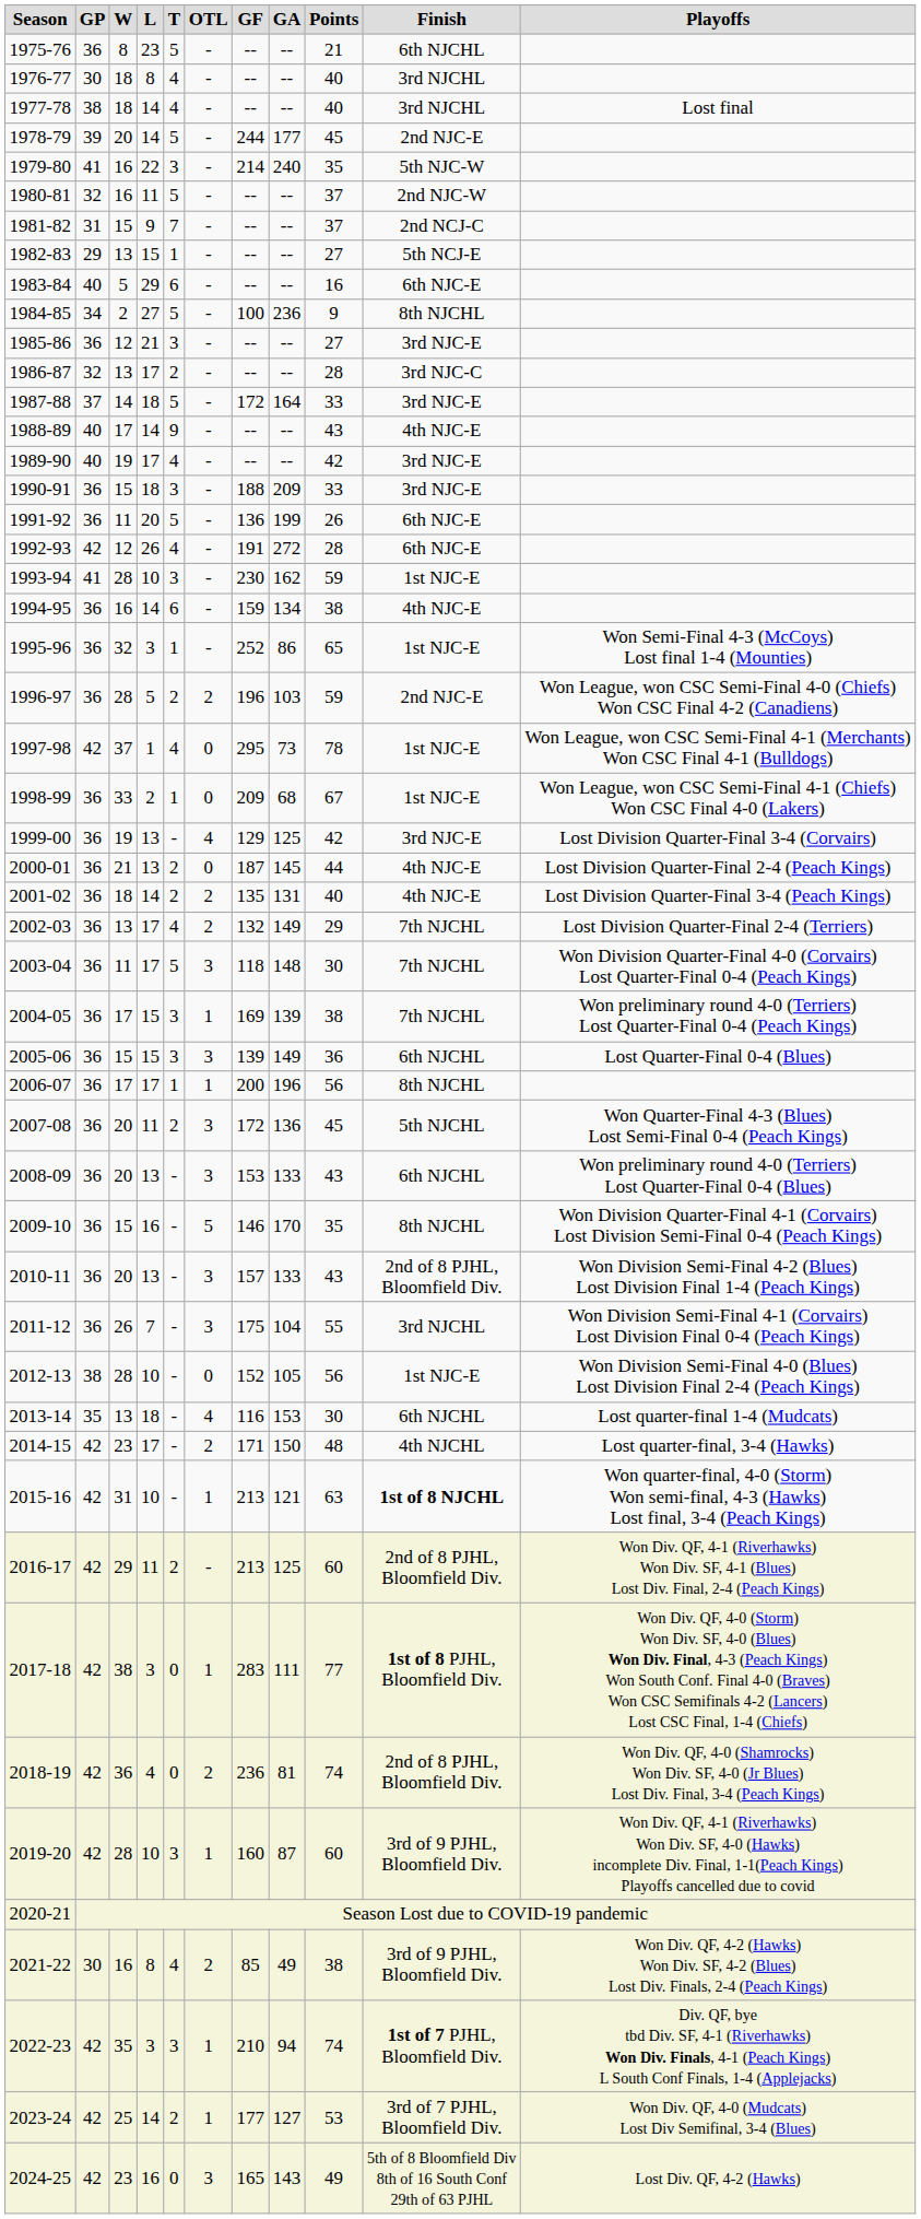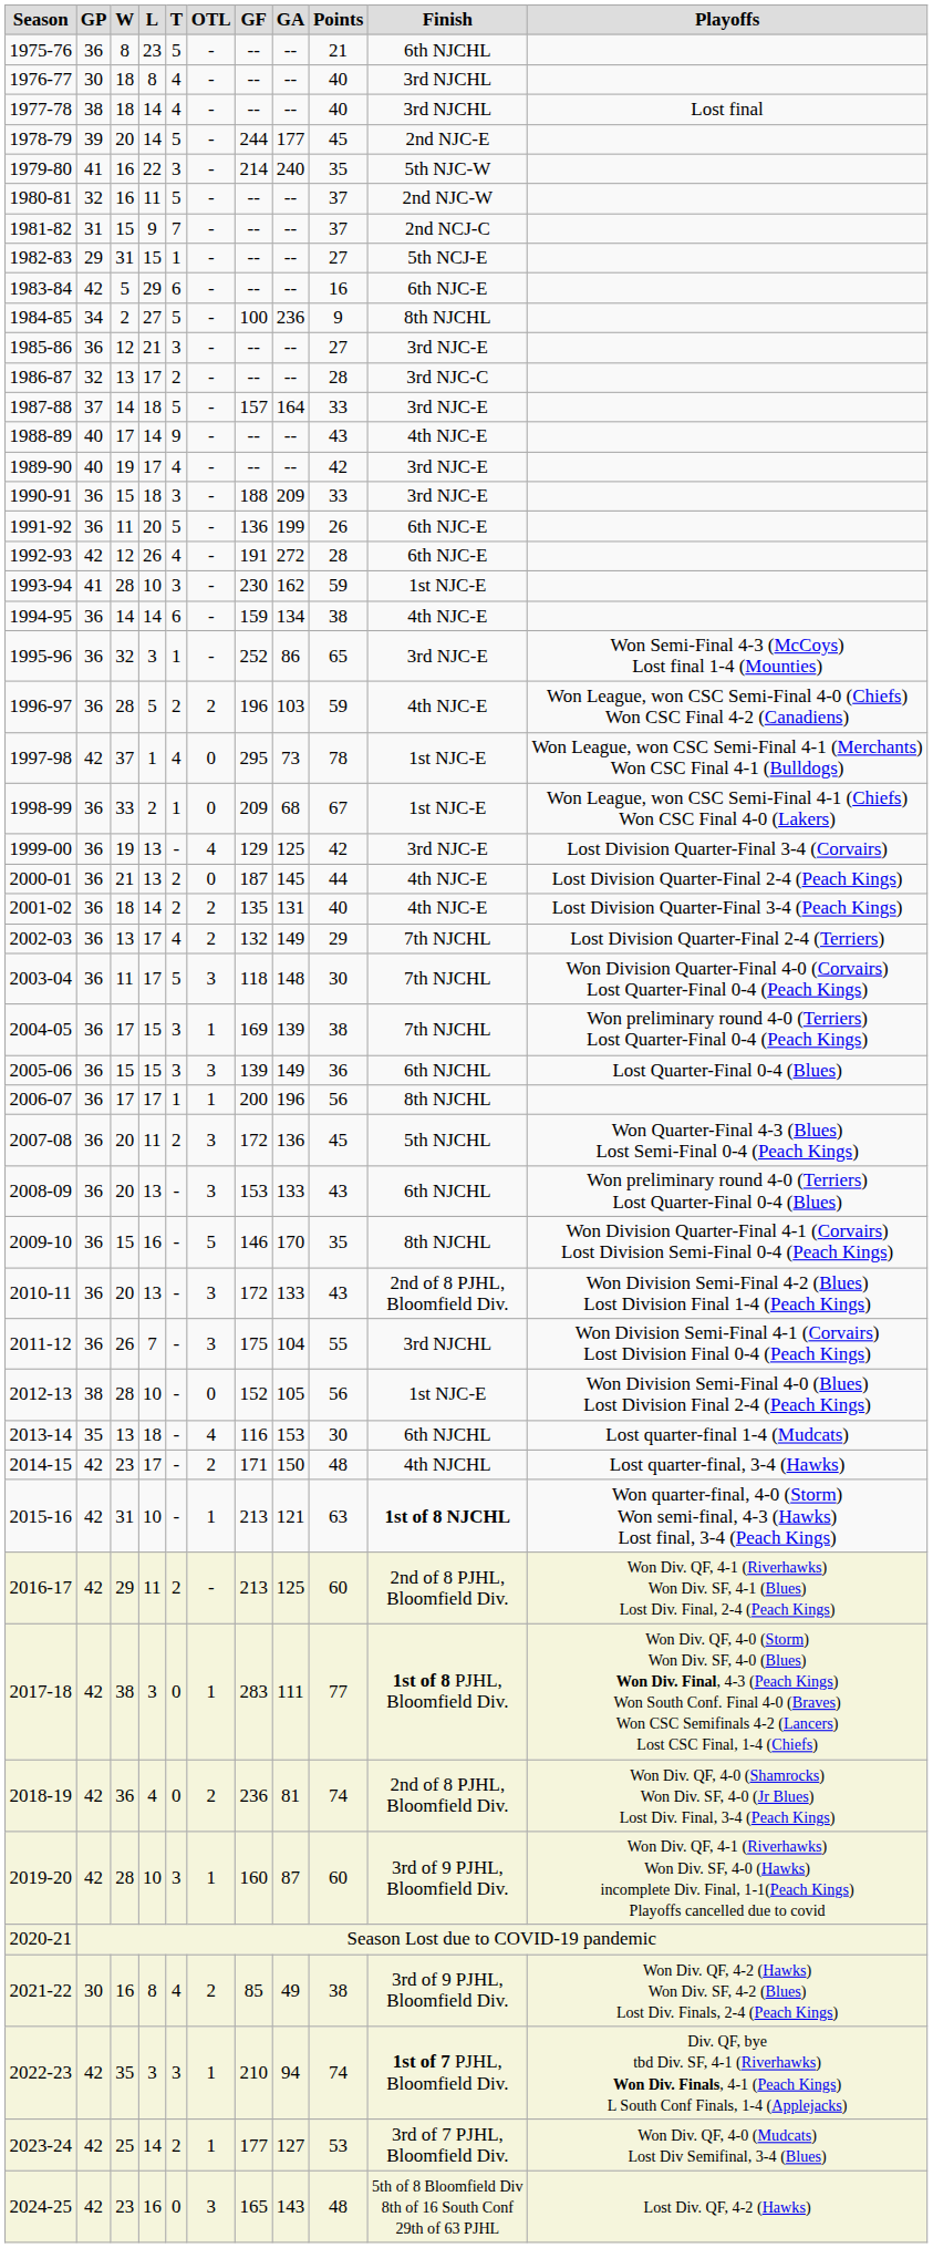 <table class="wikitable">
 <tr align="center"  bgcolor="#dddddd">
 <td><strong>Season</strong></td>
 <td><strong>GP </strong></td>
 <td><strong> W </strong></td>
 <td><strong> L </strong></td>
 <td><strong> T </strong></td>
 <td><strong>OTL</strong></td>
 <td><strong>GF </strong></td>
 <td><strong>GA </strong></td>
 <td><strong>Points</strong></td>
 <td><strong>Finish</strong></td>
 <td><strong>Playoffs</strong></td>
 </tr>
 <tr align="center">
 <td>1975-76</td>
 <td>36</td>
 <td>8</td>
 <td>23</td>
 <td>5</td>
 <td>-</td>
 <td>--</td>
 <td>--</td>
 <td>21</td>
 <td>6th NJCHL</td>
 <td></td>
 </tr>
 <tr align="center">
 <td>1976-77</td>
 <td>30</td>
 <td>18</td>
 <td>8</td>
 <td>4</td>
 <td>-</td>
 <td>--</td>
 <td>--</td>
 <td>40</td>
 <td>3rd NJCHL</td>
 <td></td>
 </tr>
 <tr align="center">
 <td>1977-78</td>
 <td>38</td>
 <td>18</td>
 <td>14</td>
 <td>4</td>
 <td>-</td>
 <td>--</td>
 <td>--</td>
 <td>40</td>
 <td>3rd NJCHL</td>
 <td>Lost final</td>
 </tr>
 <tr align="center">
 <td>1978-79</td>
 <td>39</td>
 <td>20</td>
 <td>14</td>
 <td>5</td>
 <td>-</td>
 <td>244</td>
 <td>177</td>
 <td>45</td>
 <td>2nd NJC-E</td>
 <td></td>
 </tr>
 <tr align="center">
 <td>1979-80</td>
 <td>41</td>
 <td>16</td>
 <td>22</td>
 <td>3</td>
 <td>-</td>
 <td>214</td>
 <td>240</td>
 <td>35</td>
 <td>5th NJC-W</td>
 <td></td>
 </tr>
 <tr align="center">
 <td>1980-81</td>
 <td>32</td>
 <td>16</td>
 <td>11</td>
 <td>5</td>
 <td>-</td>
 <td>--</td>
 <td>--</td>
 <td>37</td>
 <td>2nd NJC-W</td>
 <td></td>
 </tr>
 <tr align="center">
 <td>1981-82</td>
 <td>31</td>
 <td>15</td>
 <td>9</td>
 <td>7</td>
 <td>-</td>
 <td>--</td>
 <td>--</td>
 <td>37</td>
 <td>2nd NCJ-C</td>
 <td></td>
 </tr>
 <tr align="center">
 <td>1982-83</td>
 <td>29</td>
-<td>13</td>
+<td>31</td>
 <td>15</td>
 <td>1</td>
 <td>-</td>
 <td>--</td>
 <td>--</td>
 <td>27</td>
 <td>5th NCJ-E</td>
 <td></td>
 </tr>
 <tr align="center">
 <td>1983-84</td>
-<td>40</td>
+<td>42</td>
 <td>5</td>
 <td>29</td>
 <td>6</td>
 <td>-</td>
 <td>--</td>
 <td>--</td>
 <td>16</td>
 <td>6th NJC-E</td>
 <td></td>
 </tr>
 <tr align="center">
 <td>1984-85</td>
 <td>34</td>
 <td>2</td>
 <td>27</td>
 <td>5</td>
 <td>-</td>
 <td>100</td>
 <td>236</td>
 <td>9</td>
 <td>8th NJCHL</td>
 <td></td>
 </tr>
 <tr align="center">
 <td>1985-86</td>
 <td>36</td>
 <td>12</td>
 <td>21</td>
 <td>3</td>
 <td>-</td>
 <td>--</td>
 <td>--</td>
 <td>27</td>
 <td>3rd NJC-E</td>
 <td></td>
 </tr>
 <tr align="center">
 <td>1986-87</td>
 <td>32</td>
 <td>13</td>
 <td>17</td>
 <td>2</td>
 <td>-</td>
 <td>--</td>
 <td>--</td>
 <td>28</td>
 <td>3rd NJC-C</td>
 <td></td>
 </tr>
 <tr align="center">
 <td>1987-88</td>
 <td>37</td>
 <td>14</td>
 <td>18</td>
 <td>5</td>
 <td>-</td>
-<td>172</td>
+<td>157</td>
 <td>164</td>
 <td>33</td>
 <td>3rd NJC-E</td>
 <td></td>
 </tr>
 <tr align="center">
 <td>1988-89</td>
 <td>40</td>
 <td>17</td>
 <td>14</td>
 <td>9</td>
 <td>-</td>
 <td>--</td>
 <td>--</td>
 <td>43</td>
 <td>4th NJC-E</td>
 <td></td>
 </tr>
 <tr align="center">
 <td>1989-90</td>
 <td>40</td>
 <td>19</td>
 <td>17</td>
 <td>4</td>
 <td>-</td>
 <td>--</td>
 <td>--</td>
 <td>42</td>
 <td>3rd NJC-E</td>
 <td></td>
 </tr>
 <tr align="center">
 <td>1990-91</td>
 <td>36</td>
 <td>15</td>
 <td>18</td>
 <td>3</td>
 <td>-</td>
 <td>188</td>
 <td>209</td>
 <td>33</td>
 <td>3rd NJC-E</td>
 <td></td>
 </tr>
 <tr align="center">
 <td>1991-92</td>
 <td>36</td>
 <td>11</td>
 <td>20</td>
 <td>5</td>
 <td>-</td>
 <td>136</td>
 <td>199</td>
 <td>26</td>
 <td>6th NJC-E</td>
 <td></td>
 </tr>
 <tr align="center">
 <td>1992-93</td>
 <td>42</td>
 <td>12</td>
 <td>26</td>
 <td>4</td>
 <td>-</td>
 <td>191</td>
 <td>272</td>
 <td>28</td>
 <td>6th NJC-E</td>
 <td></td>
 </tr>
 <tr align="center">
 <td>1993-94</td>
 <td>41</td>
 <td>28</td>
 <td>10</td>
 <td>3</td>
 <td>-</td>
 <td>230</td>
 <td>162</td>
 <td>59</td>
 <td>1st NJC-E</td>
 <td></td>
 </tr>
 <tr align="center">
 <td>1994-95</td>
 <td>36</td>
-<td>16</td>
+<td>14</td>
 <td>14</td>
 <td>6</td>
 <td>-</td>
 <td>159</td>
 <td>134</td>
 <td>38</td>
 <td>4th NJC-E</td>
 <td></td>
 </tr>
 <tr align="center">
 <td>1995-96</td>
 <td>36</td>
 <td>32</td>
 <td>3</td>
 <td>1</td>
 <td>-</td>
 <td>252</td>
 <td>86</td>
 <td>65</td>
-<td>1st NJC-E</td>
+<td>3rd NJC-E</td>
 <td>Won Semi-Final 4-3 (<a href='#'>McCoys</a>)<br>Lost final 1-4 (<a href='#'>Mounties</a>)</td>
 </tr>
 <tr align="center">
 <td>1996-97</td>
 <td>36</td>
 <td>28</td>
 <td>5</td>
 <td>2</td>
 <td>2</td>
 <td>196</td>
 <td>103</td>
 <td>59</td>
-<td>2nd NJC-E</td>
+<td>4th NJC-E</td>
 <td>Won League, won CSC Semi-Final 4-0 (<a href='#'>Chiefs</a>)<br>Won CSC Final 4-2 (<a href='#'>Canadiens</a>)</td>
 </tr>
 <tr align="center">
 <td>1997-98</td>
 <td>42</td>
 <td>37</td>
 <td>1</td>
 <td>4</td>
 <td>0</td>
 <td>295</td>
 <td>73</td>
 <td>78</td>
 <td>1st NJC-E</td>
 <td>Won League, won CSC Semi-Final 4-1 (<a href='#'>Merchants</a>)<br>Won CSC Final 4-1 (<a href='#'>Bulldogs</a>)</td>
 </tr>
 <tr align="center">
 <td>1998-99</td>
 <td>36</td>
 <td>33</td>
 <td>2</td>
 <td>1</td>
 <td>0</td>
 <td>209</td>
 <td>68</td>
 <td>67</td>
 <td>1st NJC-E</td>
 <td>Won League, won CSC Semi-Final 4-1 (<a href='#'>Chiefs</a>)<br>Won CSC Final 4-0 (<a href='#'>Lakers</a>)</td>
 </tr>
 <tr align="center">
 <td>1999-00</td>
 <td>36</td>
 <td>19</td>
 <td>13</td>
 <td>-</td>
 <td>4</td>
 <td>129</td>
 <td>125</td>
 <td>42</td>
 <td>3rd NJC-E</td>
 <td>Lost Division Quarter-Final 3-4 (<a href='#'>Corvairs</a>)</td>
 </tr>
 <tr align="center">
 <td>2000-01</td>
 <td>36</td>
 <td>21</td>
 <td>13</td>
 <td>2</td>
 <td>0</td>
 <td>187</td>
 <td>145</td>
 <td>44</td>
 <td>4th NJC-E</td>
 <td>Lost Division Quarter-Final 2-4 (<a href='#'>Peach Kings</a>)</td>
 </tr>
 <tr align="center">
 <td>2001-02</td>
 <td>36</td>
 <td>18</td>
 <td>14</td>
 <td>2</td>
 <td>2</td>
 <td>135</td>
 <td>131</td>
 <td>40</td>
 <td>4th NJC-E</td>
 <td>Lost Division Quarter-Final 3-4 (<a href='#'>Peach Kings</a>)</td>
 </tr>
 <tr align="center">
 <td>2002-03</td>
 <td>36</td>
 <td>13</td>
 <td>17</td>
 <td>4</td>
 <td>2</td>
 <td>132</td>
 <td>149</td>
 <td>29</td>
 <td>7th NJCHL</td>
 <td>Lost Division Quarter-Final 2-4 (<a href='#'>Terriers</a>)</td>
 </tr>
 <tr align="center">
 <td>2003-04</td>
 <td>36</td>
 <td>11</td>
 <td>17</td>
 <td>5</td>
 <td>3</td>
 <td>118</td>
 <td>148</td>
 <td>30</td>
 <td>7th NJCHL</td>
 <td>Won Division Quarter-Final 4-0 (<a href='#'>Corvairs</a>)<br>Lost Quarter-Final 0-4 (<a href='#'>Peach Kings</a>)</td>
 </tr>
 <tr align="center">
 <td>2004-05</td>
 <td>36</td>
 <td>17</td>
 <td>15</td>
 <td>3</td>
 <td>1</td>
 <td>169</td>
 <td>139</td>
 <td>38</td>
 <td>7th NJCHL</td>
 <td>Won preliminary round 4-0 (<a href='#'>Terriers</a>)<br>Lost Quarter-Final 0-4 (<a href='#'>Peach Kings</a>)</td>
 </tr>
 <tr align="center">
 <td>2005-06</td>
 <td>36</td>
 <td>15</td>
 <td>15</td>
 <td>3</td>
 <td>3</td>
 <td>139</td>
 <td>149</td>
 <td>36</td>
 <td>6th NJCHL</td>
 <td>Lost Quarter-Final 0-4 (<a href='#'>Blues</a>)</td>
 </tr>
 <tr align="center">
 <td>2006-07</td>
 <td>36</td>
 <td>17</td>
 <td>17</td>
 <td>1</td>
 <td>1</td>
 <td>200</td>
 <td>196</td>
 <td>56</td>
 <td>8th NJCHL</td>
 <td></td>
 </tr>
 <tr align="center">
 <td>2007-08</td>
 <td>36</td>
 <td>20</td>
 <td>11</td>
 <td>2</td>
 <td>3</td>
 <td>172</td>
 <td>136</td>
 <td>45</td>
 <td>5th NJCHL</td>
 <td>Won Quarter-Final 4-3 (<a href='#'>Blues</a>)<br>Lost Semi-Final 0-4 (<a href='#'>Peach Kings</a>)</td>
 </tr>
 <tr align="center">
 <td>2008-09</td>
 <td>36</td>
 <td>20</td>
 <td>13</td>
 <td>-</td>
 <td>3</td>
 <td>153</td>
 <td>133</td>
 <td>43</td>
 <td>6th NJCHL</td>
 <td>Won preliminary round 4-0 (<a href='#'>Terriers</a>)<br>Lost Quarter-Final 0-4 (<a href='#'>Blues</a>)</td>
 </tr>
 <tr align="center">
 <td>2009-10</td>
 <td>36</td>
 <td>15</td>
 <td>16</td>
 <td>-</td>
 <td>5</td>
 <td>146</td>
 <td>170</td>
 <td>35</td>
 <td>8th NJCHL</td>
 <td>Won Division Quarter-Final 4-1 (<a href='#'>Corvairs</a>)<br>Lost Division Semi-Final 0-4 (<a href='#'>Peach Kings</a>)</td>
 </tr>
 <tr align="center">
 <td>2010-11</td>
 <td>36</td>
 <td>20</td>
 <td>13</td>
 <td>-</td>
 <td>3</td>
-<td>157</td>
+<td>172</td>
 <td>133</td>
 <td>43</td>
 <td>2nd of 8 PJHL, <br>Bloomfield Div.</td>
 <td>Won Division Semi-Final 4-2 (<a href='#'>Blues</a>)<br>Lost Division Final 1-4 (<a href='#'>Peach Kings</a>)</td>
 </tr>
 <tr align="center">
 <td>2011-12</td>
 <td>36</td>
 <td>26</td>
 <td>7</td>
 <td>-</td>
 <td>3</td>
 <td>175</td>
 <td>104</td>
 <td>55</td>
 <td>3rd NJCHL</td>
 <td>Won Division Semi-Final 4-1 (<a href='#'>Corvairs</a>)<br>Lost Division Final 0-4 (<a href='#'>Peach Kings</a>)</td>
 </tr>
 <tr align="center">
 <td>2012-13</td>
 <td>38</td>
 <td>28</td>
 <td>10</td>
 <td>-</td>
 <td>0</td>
 <td>152</td>
 <td>105</td>
 <td>56</td>
 <td>1st NJC-E</td>
 <td>Won Division Semi-Final 4-0 (<a href='#'>Blues</a>)<br>Lost Division Final 2-4 (<a href='#'>Peach Kings</a>)</td>
 </tr>
 <tr align="center">
 <td>2013-14</td>
 <td>35</td>
 <td>13</td>
 <td>18</td>
 <td>-</td>
 <td>4</td>
 <td>116</td>
 <td>153</td>
 <td>30</td>
 <td>6th NJCHL</td>
 <td>Lost quarter-final 1-4 (<a href='#'>Mudcats</a>)</td>
 </tr>
 <tr align="center">
 <td>2014-15</td>
 <td>42</td>
 <td>23</td>
 <td>17</td>
 <td>-</td>
 <td>2</td>
 <td>171</td>
 <td>150</td>
 <td>48</td>
 <td>4th NJCHL</td>
 <td>Lost quarter-final, 3-4 (<a href='#'>Hawks</a>)</td>
 </tr>
 <tr align="center">
 <td>2015-16</td>
 <td>42</td>
 <td>31</td>
 <td>10</td>
 <td>-</td>
 <td>1</td>
 <td>213</td>
 <td>121</td>
 <td>63</td>
 <td><strong>1st of 8 NJCHL</strong></td>
 <td>Won quarter-final, 4-0 (<a href='#'>Storm</a>)<br>Won semi-final, 4-3 (<a href='#'>Hawks</a>)<br>Lost final, 3-4 (<a href='#'>Peach Kings</a>)</td>
 </tr>
 <tr align="center"  bgcolor=beige>
 <td>2016-17</td>
 <td>42</td>
 <td>29</td>
 <td>11</td>
 <td>2</td>
 <td>-</td>
 <td>213</td>
 <td>125</td>
 <td>60</td>
 <td>2nd of 8 PJHL, <br>Bloomfield Div.</td>
 <td><small>Won Div. QF, 4-1 (<a href='#'>Riverhawks</a>)<br>Won Div. SF, 4-1 (<a href='#'>Blues</a>)<br>Lost Div. Final, 2-4 (<a href='#'>Peach Kings</a>)</small></td>
 </tr>
 <tr align="center"  bgcolor=beige>
 <td>2017-18</td>
 <td>42</td>
 <td>38</td>
 <td>3</td>
 <td>0</td>
 <td>1</td>
 <td>283</td>
 <td>111</td>
 <td>77</td>
 <td><strong>1st of 8</strong> PJHL, <br>Bloomfield Div.</td>
 <td><small>Won Div. QF, 4-0 (<a href='#'>Storm</a>)<br>Won Div. SF, 4-0 (<a href='#'>Blues</a>)<br><strong>Won Div. Final</strong>, 4-3 (<a href='#'>Peach Kings</a>)<br>Won South Conf. Final 4-0 (<a href='#'>Braves</a>)<br> Won CSC Semifinals 4-2 (<a href='#'>Lancers</a>)<br>Lost CSC Final, 1-4 (<a href='#'>Chiefs</a>)</small></td>
 </tr>
 <tr align="center"  bgcolor=beige>
 <td>2018-19</td>
 <td>42</td>
 <td>36</td>
 <td>4</td>
 <td>0</td>
 <td>2</td>
 <td>236</td>
 <td>81</td>
 <td>74</td>
 <td>2nd of 8 PJHL, <br>Bloomfield Div.</td>
 <td><small>Won Div. QF, 4-0 (<a href='#'>Shamrocks</a>)<br>Won Div. SF, 4-0 (<a href='#'>Jr Blues</a>)<br>Lost Div. Final, 3-4 (<a href='#'>Peach Kings</a>)</small></td>
 </tr>
 <tr align="center"  bgcolor=beige>
 <td>2019-20</td>
 <td>42</td>
 <td>28</td>
 <td>10</td>
 <td>3</td>
 <td>1</td>
 <td>160</td>
 <td>87</td>
 <td>60</td>
 <td>3rd of 9 PJHL, <br>Bloomfield Div.</td>
 <td><small>Won Div. QF, 4-1 (<a href='#'>Riverhawks</a>)<br>Won Div. SF, 4-0 (<a href='#'>Hawks</a>)<br>incomplete Div. Final, 1-1(<a href='#'>Peach Kings</a>)<br> Playoffs cancelled due to covid</small></td>
 </tr>
 <tr align="center" bgcolor="beige">
 <td>2020-21</td>
 <td colspan="10">Season Lost due to COVID-19 pandemic</td>
 </tr>
 <tr align="center"  bgcolor=beige>
 <td>2021-22</td>
 <td>30</td>
 <td>16</td>
 <td>8</td>
 <td>4</td>
 <td>2</td>
 <td>85</td>
 <td>49</td>
 <td>38</td>
 <td>3rd of 9 PJHL, <br>Bloomfield Div.</td>
 <td><small>Won Div. QF, 4-2 (<a href='#'>Hawks</a>)<br>Won Div. SF, 4-2 (<a href='#'>Blues</a>)<br>Lost Div. Finals, 2-4 (<a href='#'>Peach Kings</a>)</small></td>
 </tr>
 <tr align="center"  bgcolor=beige>
 <td>2022-23</td>
 <td>42</td>
 <td>35</td>
 <td>3</td>
 <td>3</td>
 <td>1</td>
 <td>210</td>
 <td>94</td>
 <td>74</td>
 <td><strong>1st of 7</strong> PJHL, <br>Bloomfield Div.</td>
 <td><small>Div. QF, bye<br>tbd Div. SF, 4-1 (<a href='#'>Riverhawks</a>)<br><strong>Won Div. Finals</strong>, 4-1 (<a href='#'>Peach Kings</a>)<br>L South Conf Finals, 1-4 (<a href='#'>Applejacks</a>)</small></td>
 </tr>
 <tr align="center"  bgcolor=beige>
 <td>2023-24</td>
 <td>42</td>
 <td>25</td>
 <td>14</td>
 <td>2</td>
 <td>1</td>
 <td>177</td>
 <td>127</td>
 <td>53</td>
 <td>3rd of 7 PJHL, <br>Bloomfield Div.</td>
 <td><small>Won Div. QF, 4-0 (<a href='#'>Mudcats</a>)<br>Lost Div Semifinal, 3-4 (<a href='#'>Blues</a>)</small></td>
 </tr>
 <tr align="center"  bgcolor=beige>
 <td>2024-25</td>
 <td>42</td>
 <td>23</td>
 <td>16</td>
 <td>0</td>
 <td>3</td>
 <td>165</td>
 <td>143</td>
-<td>49</td>
+<td>48</td>
 <td><small>5th of 8 Bloomfield Div<br>8th of 16 South Conf<br>29th of 63 PJHL </small></td>
 <td><small>Lost Div. QF, 4-2 (<a href='#'>Hawks</a>)</small></td>
 </tr>
 </table>
